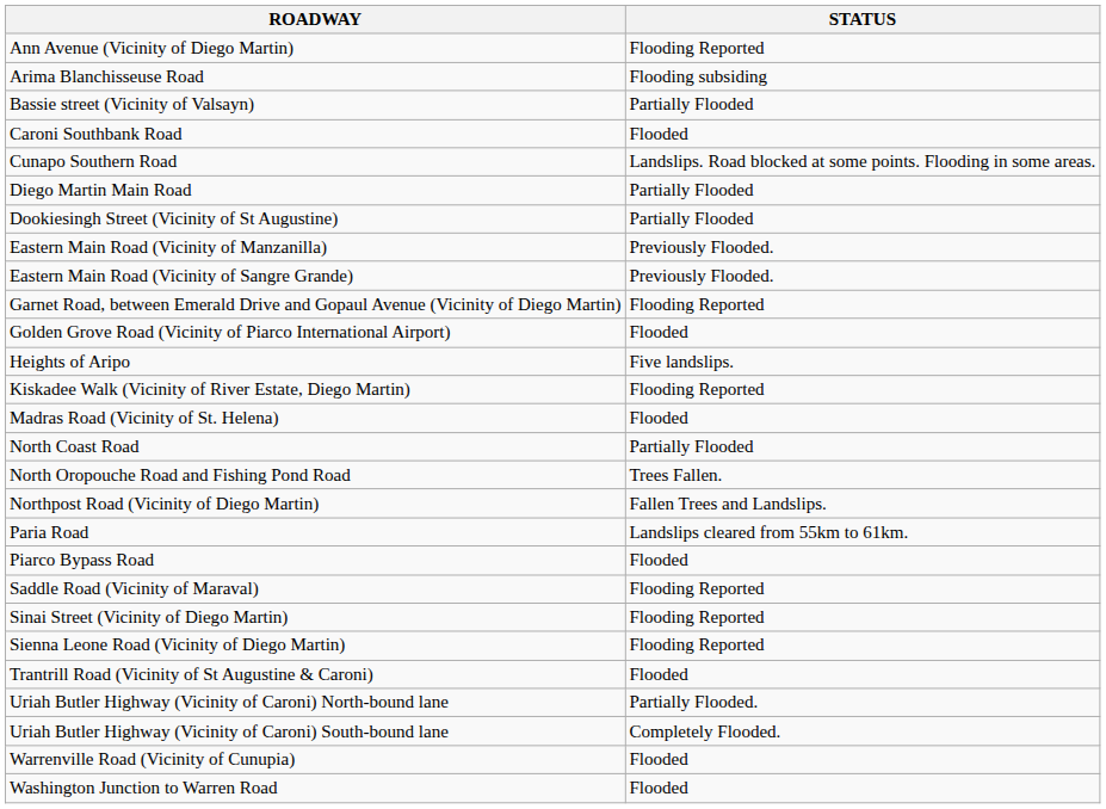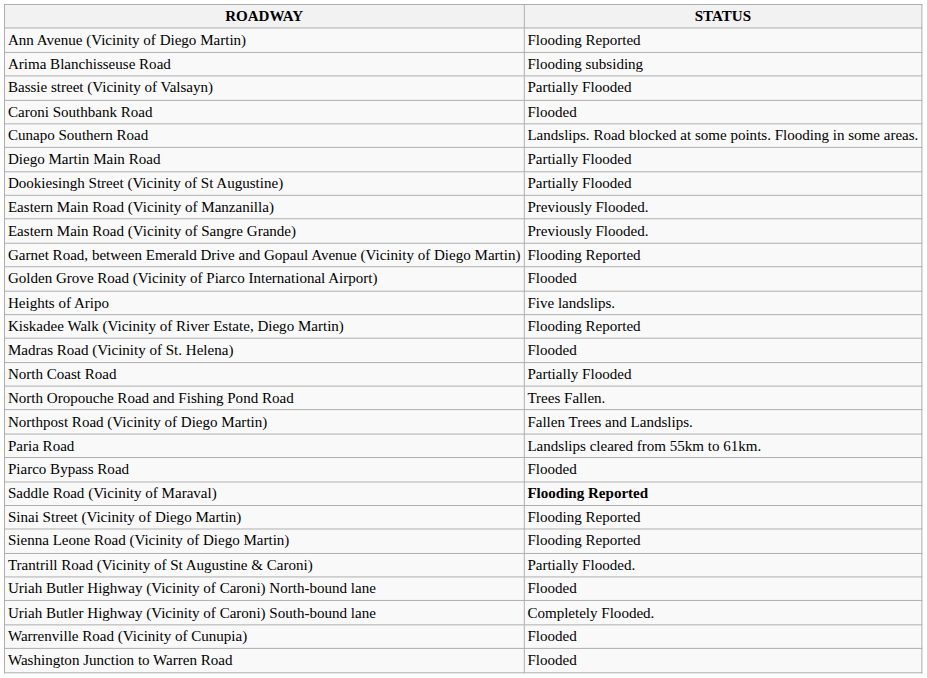 <table class="wikitable">
 <tr>
 <th>ROADWAY</th>
 <th>STATUS</th>
 </tr>
 <tr>
 <td>Ann Avenue (Vicinity of Diego Martin)</td>
 <td>Flooding Reported</td>
 </tr>
 <tr>
 <td>Arima Blanchisseuse Road</td>
 <td>Flooding subsiding</td>
 </tr>
 <tr>
 <td>Bassie street (Vicinity of Valsayn)</td>
 <td>Partially Flooded</td>
 </tr>
 <tr>
 <td>Caroni Southbank Road</td>
 <td>Flooded</td>
 </tr>
 <tr>
 <td>Cunapo Southern Road</td>
 <td>Landslips. Road blocked at some points. Flooding in some areas.</td>
 </tr>
 <tr>
 <td>Diego Martin Main Road</td>
 <td>Partially Flooded</td>
 </tr>
 <tr>
 <td>Dookiesingh Street (Vicinity of St Augustine)</td>
 <td>Partially Flooded</td>
 </tr>
 <tr>
 <td>Eastern Main Road (Vicinity of Manzanilla)</td>
 <td>Previously Flooded.</td>
 </tr>
 <tr>
 <td>Eastern Main Road (Vicinity of Sangre Grande)</td>
 <td>Previously Flooded.</td>
 </tr>
 <tr>
 <td>Garnet Road, between Emerald Drive and Gopaul Avenue (Vicinity of Diego Martin)</td>
 <td>Flooding Reported</td>
 </tr>
 <tr>
 <td>Golden Grove Road (Vicinity of Piarco International Airport)</td>
 <td>Flooded</td>
 </tr>
 <tr>
 <td>Heights of Aripo</td>
 <td>Five landslips.</td>
 </tr>
 <tr>
 <td>Kiskadee Walk (Vicinity of River Estate, Diego Martin)</td>
 <td>Flooding Reported</td>
 </tr>
 <tr>
 <td>Madras Road (Vicinity of St. Helena)</td>
 <td>Flooded</td>
 </tr>
 <tr>
 <td>North Coast Road</td>
 <td>Partially Flooded</td>
 </tr>
 <tr>
 <td>North Oropouche Road and Fishing Pond Road</td>
 <td>Trees Fallen.</td>
 </tr>
 <tr>
 <td>Northpost Road (Vicinity of Diego Martin)</td>
 <td>Fallen Trees and Landslips.</td>
 </tr>
 <tr>
 <td>Paria Road</td>
 <td>Landslips cleared from 55km to 61km.</td>
 </tr>
 <tr>
 <td>Piarco Bypass Road</td>
 <td>Flooded</td>
 </tr>
 <tr>
 <td>Saddle Road (Vicinity of Maraval)</td>
-<td>Flooding Reported</td>
+<td><strong>Flooding Reported</strong></td>
 </tr>
 <tr>
 <td>Sinai Street (Vicinity of Diego Martin)</td>
 <td>Flooding Reported</td>
 </tr>
 <tr>
 <td>Sienna Leone Road (Vicinity of Diego Martin)</td>
 <td>Flooding Reported</td>
 </tr>
 <tr>
 <td>Trantrill Road (Vicinity of St Augustine & Caroni)</td>
-<td>Flooded</td>
+<td>Partially Flooded.</td>
 </tr>
 <tr>
 <td>Uriah Butler Highway (Vicinity of Caroni) North-bound lane</td>
-<td>Partially Flooded.</td>
+<td>Flooded</td>
 </tr>
 <tr>
 <td>Uriah Butler Highway (Vicinity of Caroni) South-bound lane</td>
 <td>Completely Flooded.</td>
 </tr>
 <tr>
 <td>Warrenville Road (Vicinity of Cunupia)</td>
 <td>Flooded</td>
 </tr>
 <tr>
 <td>Washington Junction to Warren Road</td>
 <td>Flooded</td>
 </tr>
 </table>
